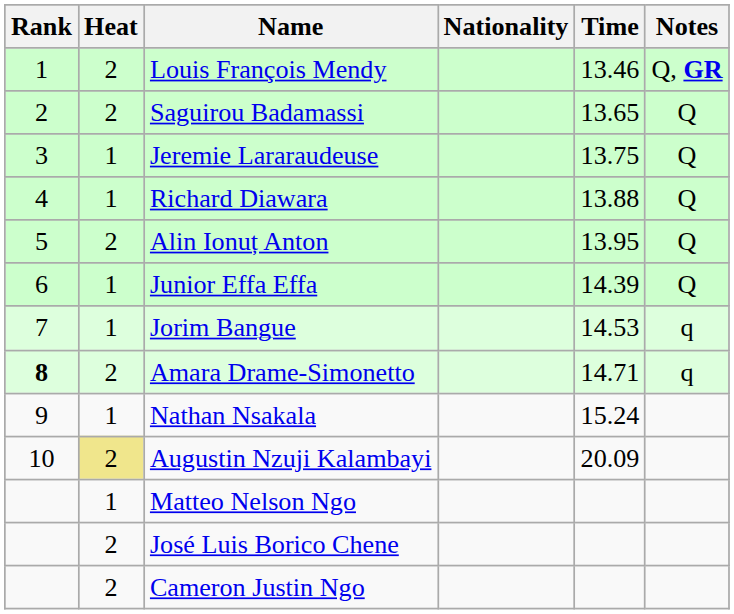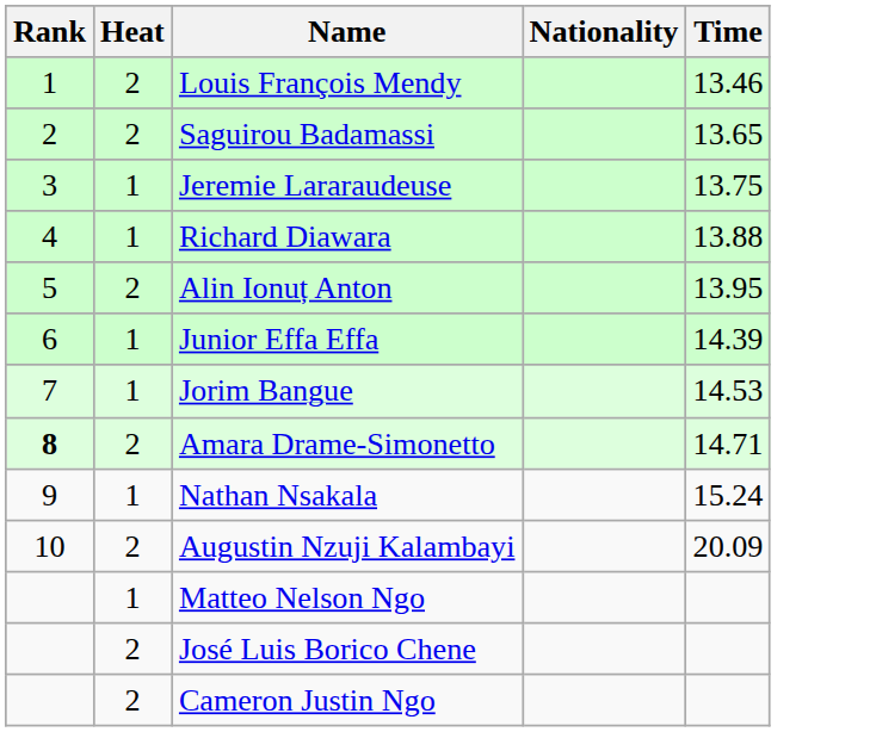 <table class="wikitable sortable" style="text-align:center; font-size:95%">
 <tr>
 <th>Rank</th>
 <th>Heat</th>
 <th>Name</th>
 <th>Nationality</th>
 <th>Time</th>
-<th>Notes</th>
 </tr>
 <tr bgcolor=ccffcc>
 <td>1</td>
 <td>2</td>
 <td align=left><a href='#'>Louis François Mendy</a></td>
 <td align=left></td>
 <td>13.46</td>
-<td>Q, <strong><a href='#'>GR</a></strong></td>
 </tr>
 <tr bgcolor=ccffcc>
 <td>2</td>
 <td>2</td>
 <td align=left><a href='#'>Saguirou Badamassi</a></td>
 <td align=left></td>
 <td>13.65</td>
-<td>Q</td>
 </tr>
 <tr bgcolor=ccffcc>
 <td>3</td>
 <td>1</td>
 <td align=left><a href='#'>Jeremie Lararaudeuse</a></td>
 <td align=left></td>
 <td>13.75</td>
-<td>Q</td>
 </tr>
 <tr bgcolor=ccffcc>
 <td>4</td>
 <td>1</td>
 <td align=left><a href='#'>Richard Diawara</a></td>
 <td align=left></td>
 <td>13.88</td>
-<td>Q</td>
 </tr>
 <tr bgcolor=ccffcc>
 <td>5</td>
 <td>2</td>
 <td align=left><a href='#'>Alin Ionuț Anton</a></td>
 <td align=left></td>
 <td>13.95</td>
-<td>Q</td>
 </tr>
 <tr bgcolor=ccffcc>
 <td>6</td>
 <td>1</td>
 <td align=left><a href='#'>Junior Effa Effa</a></td>
 <td align=left></td>
 <td>14.39</td>
-<td>Q</td>
 </tr>
 <tr bgcolor=ddffdd>
 <td>7</td>
 <td>1</td>
 <td align=left><a href='#'>Jorim Bangue</a></td>
 <td align=left></td>
 <td>14.53</td>
-<td>q</td>
 </tr>
 <tr bgcolor=ddffdd>
 <td><strong>8</strong></td>
 <td>2</td>
 <td align=left><a href='#'>Amara Drame-Simonetto</a></td>
 <td align=left></td>
 <td>14.71</td>
-<td>q</td>
 </tr>
 <tr>
 <td>9</td>
 <td>1</td>
 <td align=left><a href='#'>Nathan Nsakala</a></td>
 <td align=left></td>
 <td>15.24</td>
-<td></td>
 </tr>
 <tr>
 <td>10</td>
-<td style="background: khaki;">2</td>
+<td>2</td>
 <td align=left><a href='#'>Augustin Nzuji Kalambayi</a></td>
 <td align=left></td>
 <td>20.09</td>
-<td></td>
 </tr>
 <tr>
 <td></td>
 <td>1</td>
 <td align=left><a href='#'>Matteo Nelson Ngo</a></td>
 <td align=left></td>
-<td></td>
 <td></td>
 </tr>
 <tr>
 <td></td>
 <td>2</td>
 <td align=left><a href='#'>José Luis Borico Chene</a></td>
 <td align=left></td>
 <td></td>
-<td></td>
 </tr>
 <tr>
 <td></td>
 <td>2</td>
 <td align=left><a href='#'>Cameron Justin Ngo</a></td>
 <td align=left></td>
 <td></td>
-<td></td>
 </tr>
 </table>
